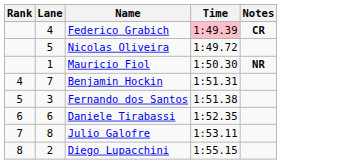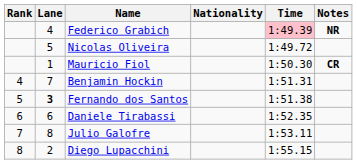 <table class="wikitable sortable" style="text-align:center">
 <tr>
 <th>Rank</th>
 <th>Lane</th>
 <th>Name</th>
+<th>Nationality</th>
 <th>Time</th>
 <th>Notes</th>
 </tr>
 <tr>
 <td></td>
 <td>4</td>
 <td align=left><a href='#'>Federico Grabich</a></td>
+<td align=left></td>
 <td style="background: pink;">1:49.39</td>
-<td><strong>CR</strong></td>
+<td><strong>NR</strong></td>
 </tr>
 <tr>
 <td></td>
 <td>5</td>
 <td align=left><a href='#'>Nicolas Oliveira</a></td>
+<td align=left></td>
 <td>1:49.72</td>
 <td></td>
 </tr>
 <tr>
 <td></td>
 <td>1</td>
 <td align=left><a href='#'>Mauricio Fiol</a></td>
+<td align=left></td>
 <td>1:50.30</td>
-<td><strong>NR</strong></td>
+<td><strong>CR</strong></td>
 </tr>
 <tr>
 <td>4</td>
 <td>7</td>
 <td align=left><a href='#'>Benjamin Hockin</a></td>
+<td align=left></td>
 <td>1:51.31</td>
 <td></td>
 </tr>
 <tr>
 <td>5</td>
-<td>3</td>
+<td><strong>3</strong></td>
 <td align=left><a href='#'>Fernando dos Santos</a></td>
+<td align=left></td>
 <td>1:51.38</td>
 <td></td>
 </tr>
 <tr>
 <td>6</td>
 <td>6</td>
 <td align=left><a href='#'>Daniele Tirabassi</a></td>
+<td align=left></td>
 <td>1:52.35</td>
 <td></td>
 </tr>
 <tr>
 <td>7</td>
 <td>8</td>
 <td align=left><a href='#'>Julio Galofre</a></td>
+<td align=left></td>
 <td>1:53.11</td>
 <td></td>
 </tr>
 <tr>
 <td>8</td>
 <td>2</td>
 <td align=left><a href='#'>Diego Lupacchini</a></td>
+<td align=left></td>
 <td>1:55.15</td>
 <td></td>
 </tr>
 </table>
